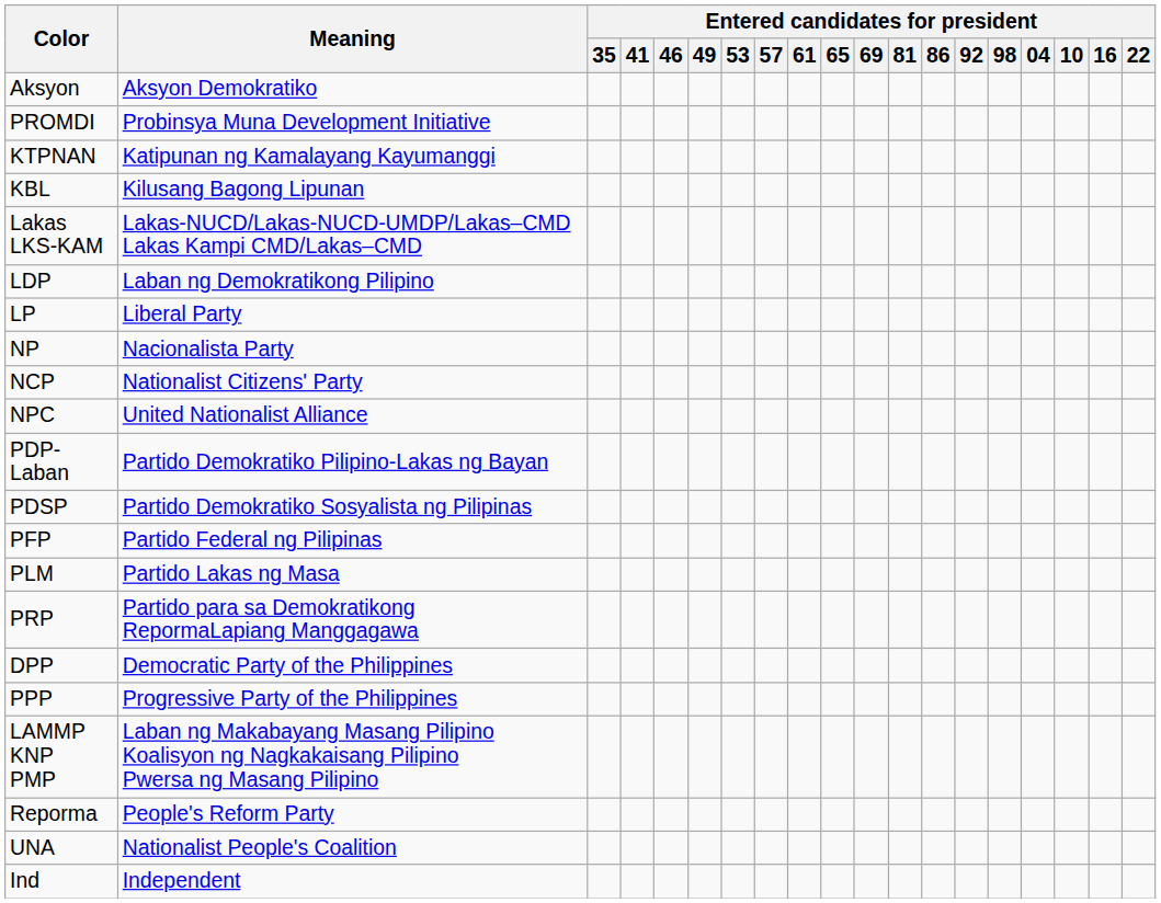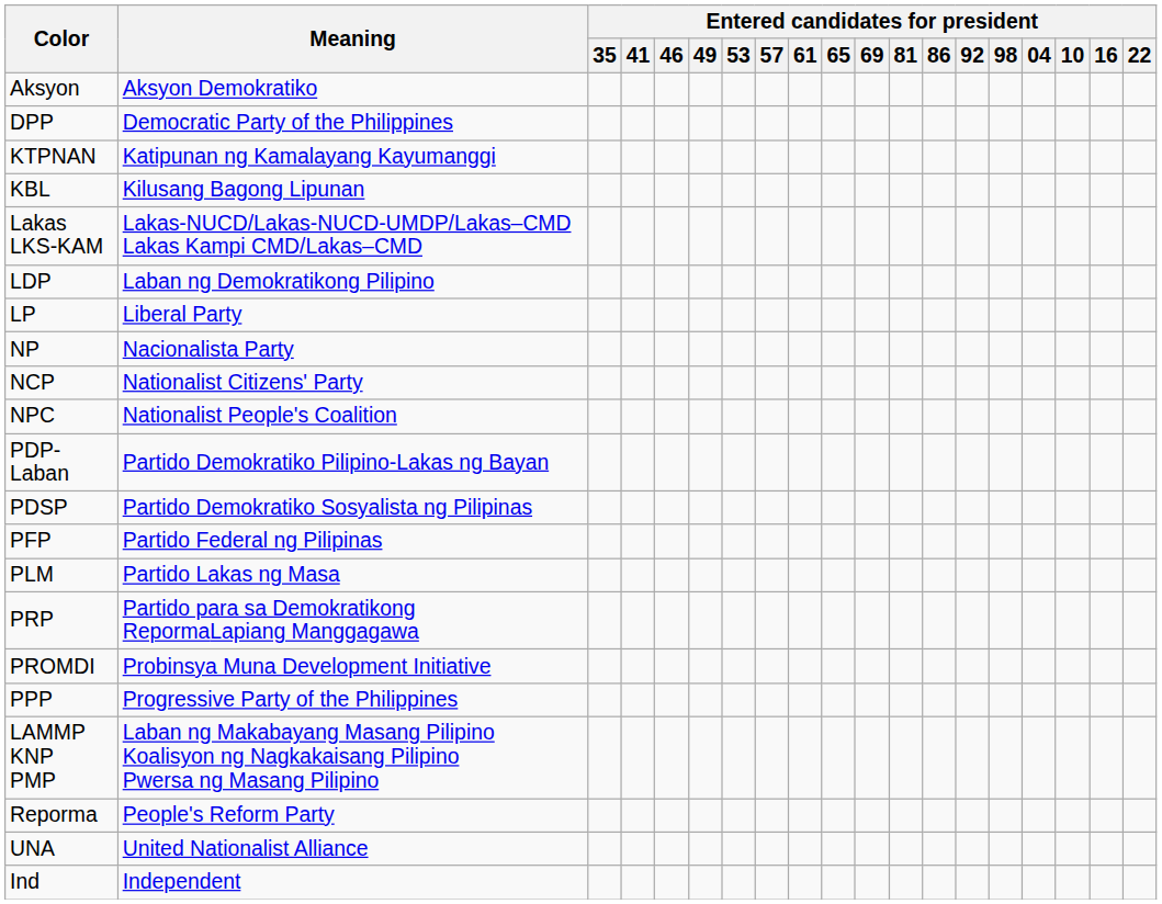 <table class=wikitable>
 <tr>
 <th rowspan=2>Color</th>
 <th rowspan=2>Meaning</th>
 <th colspan=17>Entered candidates for president</th>
 </tr>
 <tr>
 <th>35</th>
 <th>41</th>
 <th>46</th>
 <th>49</th>
 <th>53</th>
 <th>57</th>
 <th>61</th>
 <th>65</th>
 <th>69</th>
 <th>81</th>
 <th>86</th>
 <th>92</th>
 <th>98</th>
 <th>04</th>
 <th>10</th>
 <th>16</th>
 <th>22</th>
 </tr>
 <tr>
 <td>Aksyon</td>
 <td><a href='#'>Aksyon Demokratiko</a></td>
 <td></td>
 <td></td>
 <td></td>
 <td></td>
 <td></td>
 <td></td>
 <td></td>
 <td></td>
 <td></td>
 <td></td>
 <td></td>
 <td></td>
 <td></td>
 <td></td>
 <td></td>
 <td></td>
 <td></td>
 </tr>
 <tr>
-<td>PROMDI</td>
-<td><a href='#'>Probinsya Muna Development Initiative</a></td>
+<td>DPP</td>
+<td><a href='#'>Democratic Party of the Philippines</a></td>
 <td></td>
 <td></td>
 <td></td>
 <td></td>
 <td></td>
 <td></td>
 <td></td>
 <td></td>
 <td></td>
 <td></td>
 <td></td>
 <td></td>
 <td></td>
 <td></td>
 <td></td>
 <td></td>
 <td></td>
 </tr>
 <tr>
 <td>KTPNAN</td>
 <td><a href='#'>Katipunan ng Kamalayang Kayumanggi</a></td>
 <td></td>
 <td></td>
 <td></td>
 <td></td>
 <td></td>
 <td></td>
 <td></td>
 <td></td>
 <td></td>
 <td></td>
 <td></td>
 <td></td>
 <td></td>
 <td></td>
 <td></td>
 <td></td>
 <td></td>
 </tr>
 <tr>
 <td>KBL</td>
 <td><a href='#'>Kilusang Bagong Lipunan</a></td>
 <td></td>
 <td></td>
 <td></td>
 <td></td>
 <td></td>
 <td></td>
 <td></td>
 <td></td>
 <td></td>
 <td></td>
 <td></td>
 <td></td>
 <td></td>
 <td></td>
 <td></td>
 <td></td>
 <td></td>
 </tr>
 <tr>
 <td>Lakas<br>LKS-KAM</td>
 <td><a href='#'>Lakas-NUCD/Lakas-NUCD-UMDP/Lakas–CMD</a><br><a href='#'>Lakas Kampi CMD/Lakas–CMD</a></td>
 <td></td>
 <td></td>
 <td></td>
 <td></td>
 <td></td>
 <td></td>
 <td></td>
 <td></td>
 <td></td>
 <td></td>
 <td></td>
 <td></td>
 <td></td>
 <td></td>
 <td></td>
 <td></td>
 <td></td>
 </tr>
 <tr>
 <td>LDP</td>
 <td><a href='#'>Laban ng Demokratikong Pilipino</a></td>
 <td></td>
 <td></td>
 <td></td>
 <td></td>
 <td></td>
 <td></td>
 <td></td>
 <td></td>
 <td></td>
 <td></td>
 <td></td>
 <td></td>
 <td></td>
 <td></td>
 <td></td>
 <td></td>
 <td></td>
 </tr>
 <tr>
 <td>LP</td>
 <td><a href='#'>Liberal Party</a></td>
 <td></td>
 <td></td>
 <td></td>
 <td></td>
 <td></td>
 <td></td>
 <td></td>
 <td></td>
 <td></td>
 <td></td>
 <td></td>
 <td></td>
 <td></td>
 <td></td>
 <td></td>
 <td></td>
 <td></td>
 </tr>
 <tr>
 <td>NP</td>
 <td><a href='#'>Nacionalista Party</a></td>
 <td></td>
 <td></td>
 <td></td>
 <td></td>
 <td></td>
 <td></td>
 <td></td>
 <td></td>
 <td></td>
 <td></td>
 <td></td>
 <td></td>
 <td></td>
 <td></td>
 <td></td>
 <td></td>
 <td></td>
 </tr>
 <tr>
 <td>NCP</td>
 <td><a href='#'>Nationalist Citizens' Party</a></td>
 <td></td>
 <td></td>
 <td></td>
 <td></td>
 <td></td>
 <td></td>
 <td></td>
 <td></td>
 <td></td>
 <td></td>
 <td></td>
 <td></td>
 <td></td>
 <td></td>
 <td></td>
 <td></td>
 <td></td>
 </tr>
 <tr>
 <td>NPC</td>
-<td><a href='#'>United Nationalist Alliance</a></td>
+<td><a href='#'>Nationalist People's Coalition</a></td>
 <td></td>
 <td></td>
 <td></td>
 <td></td>
 <td></td>
 <td></td>
 <td></td>
 <td></td>
 <td></td>
 <td></td>
 <td></td>
 <td></td>
 <td></td>
 <td></td>
 <td></td>
 <td></td>
 <td></td>
 </tr>
 <tr>
 <td>PDP-Laban</td>
 <td><a href='#'>Partido Demokratiko Pilipino-Lakas ng Bayan</a></td>
 <td></td>
 <td></td>
 <td></td>
 <td></td>
 <td></td>
 <td></td>
 <td></td>
 <td></td>
 <td></td>
 <td></td>
 <td></td>
 <td></td>
 <td></td>
 <td></td>
 <td></td>
 <td></td>
 <td></td>
 </tr>
 <tr>
 <td>PDSP</td>
 <td><a href='#'>Partido Demokratiko Sosyalista ng Pilipinas</a></td>
 <td></td>
 <td></td>
 <td></td>
 <td></td>
 <td></td>
 <td></td>
 <td></td>
 <td></td>
 <td></td>
 <td></td>
 <td></td>
 <td></td>
 <td></td>
 <td></td>
 <td></td>
 <td></td>
 <td></td>
 </tr>
 <tr>
 <td>PFP</td>
 <td><a href='#'>Partido Federal ng Pilipinas</a></td>
 <td></td>
 <td></td>
 <td></td>
 <td></td>
 <td></td>
 <td></td>
 <td></td>
 <td></td>
 <td></td>
 <td></td>
 <td></td>
 <td></td>
 <td></td>
 <td></td>
 <td></td>
 <td></td>
 <td></td>
 </tr>
 <tr>
 <td>PLM</td>
 <td><a href='#'>Partido Lakas ng Masa</a></td>
 <td></td>
 <td></td>
 <td></td>
 <td></td>
 <td></td>
 <td></td>
 <td></td>
 <td></td>
 <td></td>
 <td></td>
 <td></td>
 <td></td>
 <td></td>
 <td></td>
 <td></td>
 <td></td>
 <td></td>
 </tr>
 <tr>
 <td>PRP</td>
 <td><a href='#'>Partido para sa Demokratikong Reporma</a><a href='#'>Lapiang Manggagawa</a></td>
 <td></td>
 <td></td>
 <td></td>
 <td></td>
 <td></td>
 <td></td>
 <td></td>
 <td></td>
 <td></td>
 <td></td>
 <td></td>
 <td></td>
 <td></td>
 <td></td>
 <td></td>
 <td></td>
 <td></td>
 </tr>
 <tr>
-<td>DPP</td>
-<td><a href='#'>Democratic Party of the Philippines</a></td>
+<td>PROMDI</td>
+<td><a href='#'>Probinsya Muna Development Initiative</a></td>
 <td></td>
 <td></td>
 <td></td>
 <td></td>
 <td></td>
 <td></td>
 <td></td>
 <td></td>
 <td></td>
 <td></td>
 <td></td>
 <td></td>
 <td></td>
 <td></td>
 <td></td>
 <td></td>
 <td></td>
 </tr>
 <tr>
 <td>PPP</td>
 <td><a href='#'>Progressive Party of the Philippines</a></td>
 <td></td>
 <td></td>
 <td></td>
 <td></td>
 <td></td>
 <td></td>
 <td></td>
 <td></td>
 <td></td>
 <td></td>
 <td></td>
 <td></td>
 <td></td>
 <td></td>
 <td></td>
 <td></td>
 <td></td>
 </tr>
 <tr>
 <td>LAMMP<br>KNP<br>PMP</td>
 <td><a href='#'>Laban ng Makabayang Masang Pilipino</a><br><a href='#'>Koalisyon ng Nagkakaisang Pilipino</a><br><a href='#'>Pwersa ng Masang Pilipino</a></td>
 <td></td>
 <td></td>
 <td></td>
 <td></td>
 <td></td>
 <td></td>
 <td></td>
 <td></td>
 <td></td>
 <td></td>
 <td></td>
 <td></td>
 <td></td>
 <td></td>
 <td></td>
 <td></td>
 <td></td>
 </tr>
 <tr>
 <td>Reporma</td>
 <td><a href='#'>People's Reform Party</a></td>
 <td></td>
 <td></td>
 <td></td>
 <td></td>
 <td></td>
 <td></td>
 <td></td>
 <td></td>
 <td></td>
 <td></td>
 <td></td>
 <td></td>
 <td></td>
 <td></td>
 <td></td>
 <td></td>
 <td></td>
 </tr>
 <tr>
 <td>UNA</td>
-<td><a href='#'>Nationalist People's Coalition</a></td>
+<td><a href='#'>United Nationalist Alliance</a></td>
 <td></td>
 <td></td>
 <td></td>
 <td></td>
 <td></td>
 <td></td>
 <td></td>
 <td></td>
 <td></td>
 <td></td>
 <td></td>
 <td></td>
 <td></td>
 <td></td>
 <td></td>
 <td></td>
 <td></td>
 </tr>
 <tr>
 <td>Ind</td>
 <td><a href='#'>Independent</a></td>
 <td></td>
 <td></td>
 <td></td>
 <td></td>
 <td></td>
 <td></td>
 <td></td>
 <td></td>
 <td></td>
 <td></td>
 <td></td>
 <td></td>
 <td></td>
 <td></td>
 <td></td>
 <td></td>
 <td></td>
 </tr>
 </table>
